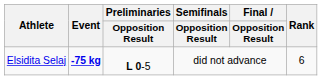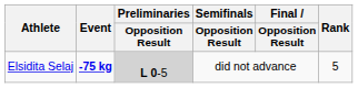 <table class="wikitable" style="font-size:90%;">
 <tr>
 <th rowspan=2>Athlete</th>
 <th rowspan=2>Event</th>
 <th>Preliminaries</th>
 <th>Semifinals</th>
 <th>Final / </th>
 <th rowspan=2>Rank</th>
 </tr>
 <tr style="font-size:95%">
 <th>Opposition<br>Result</th>
 <th>Opposition<br>Result</th>
 <th>Opposition<br>Result</th>
 </tr>
 <tr align=center>
 <td align=left><a href='#'>Elsidita Selaj</a></td>
 <td align=left><strong><a href='#'>-75 kg</a></strong></td>
-<td><br><strong>L</strong> <strong>0</strong>-5</td>
+<td style="background: lightgrey;"><br><strong>L</strong> <strong>0</strong>-5</td>
 <td colspan=2>did not advance</td>
-<td>6</td>
+<td>5</td>
 </tr>
 </table>
